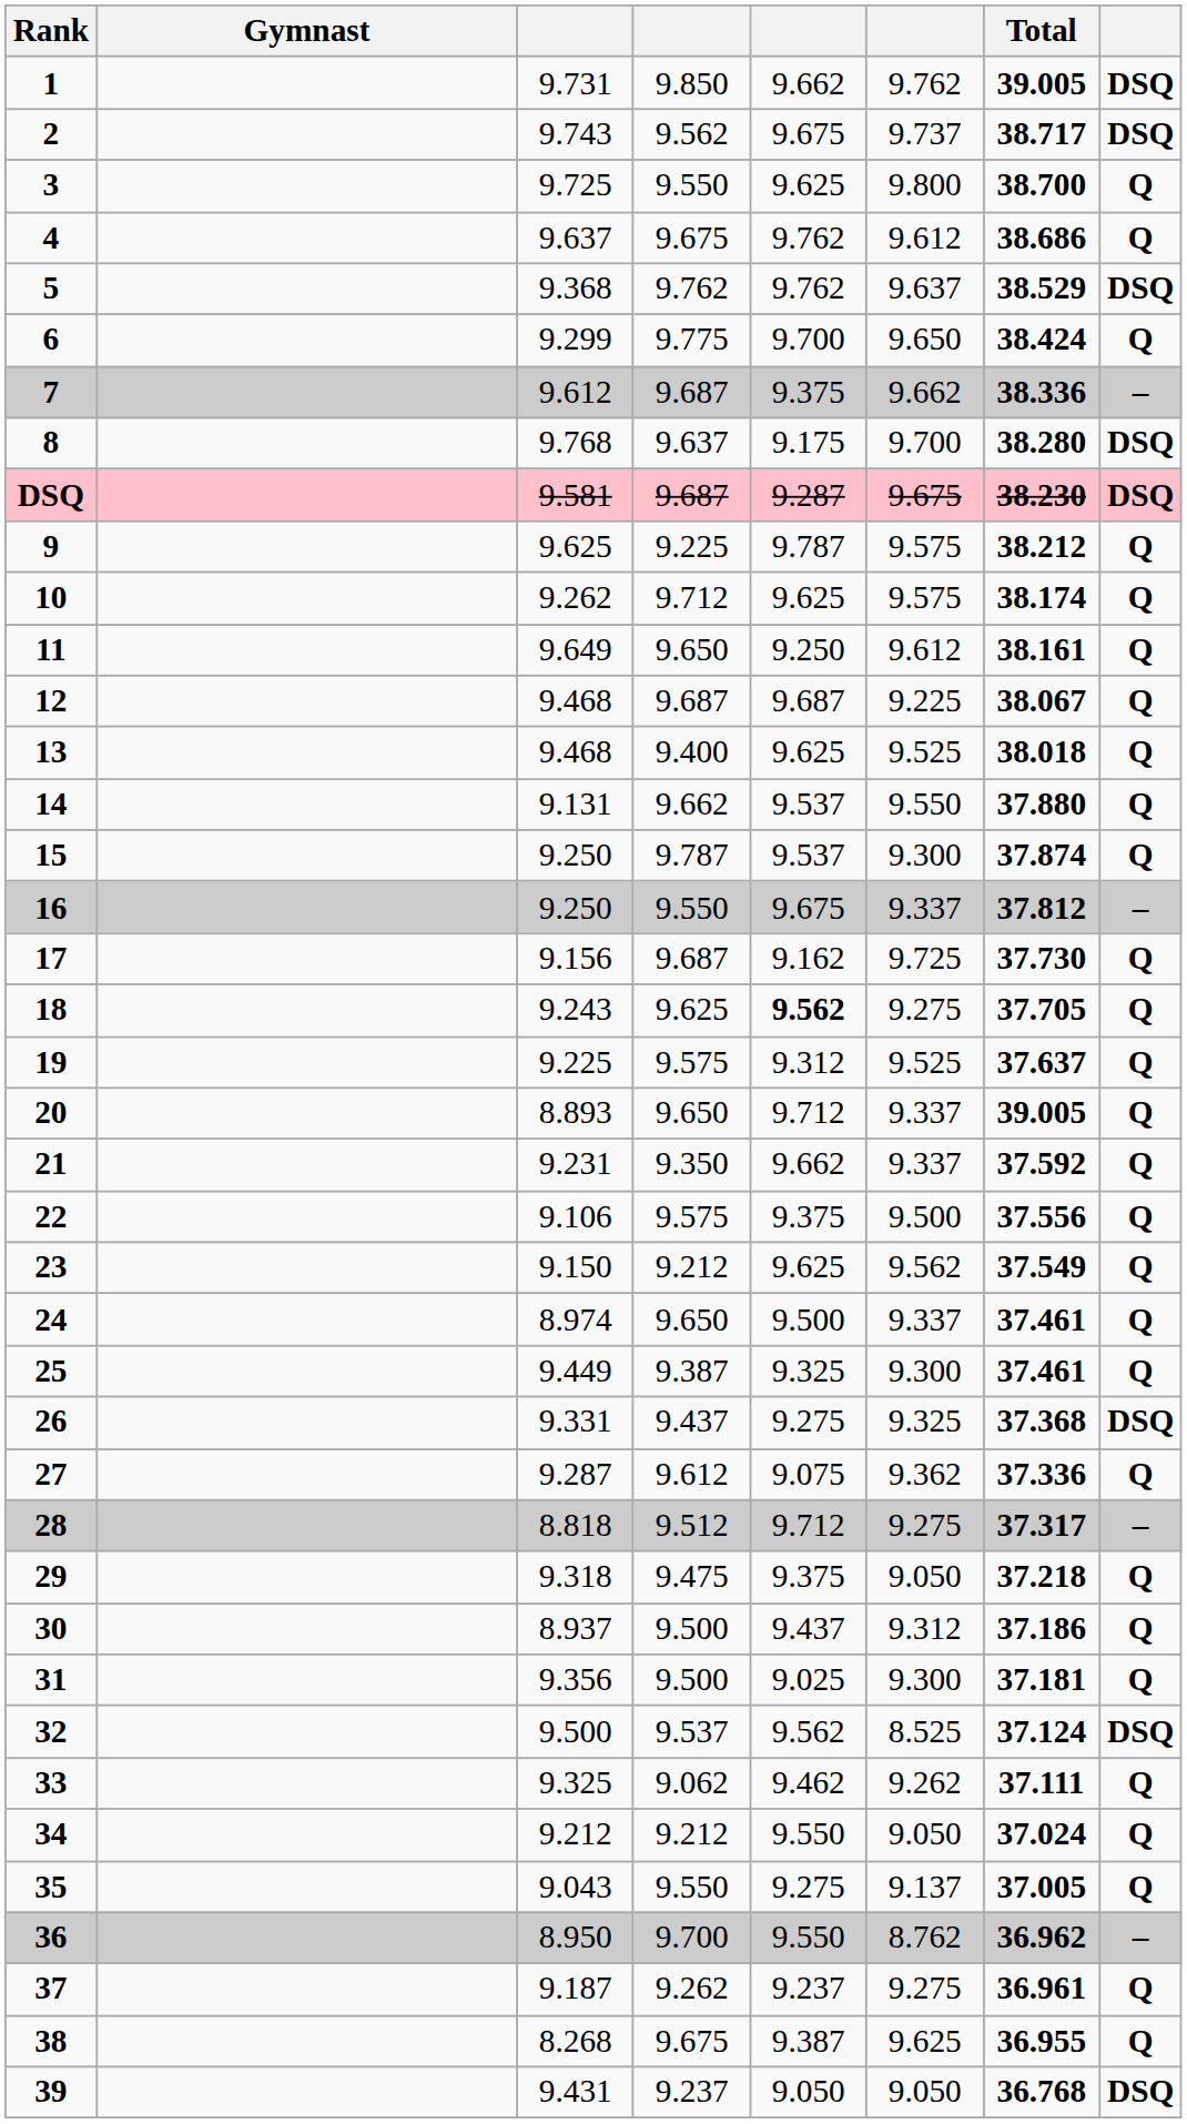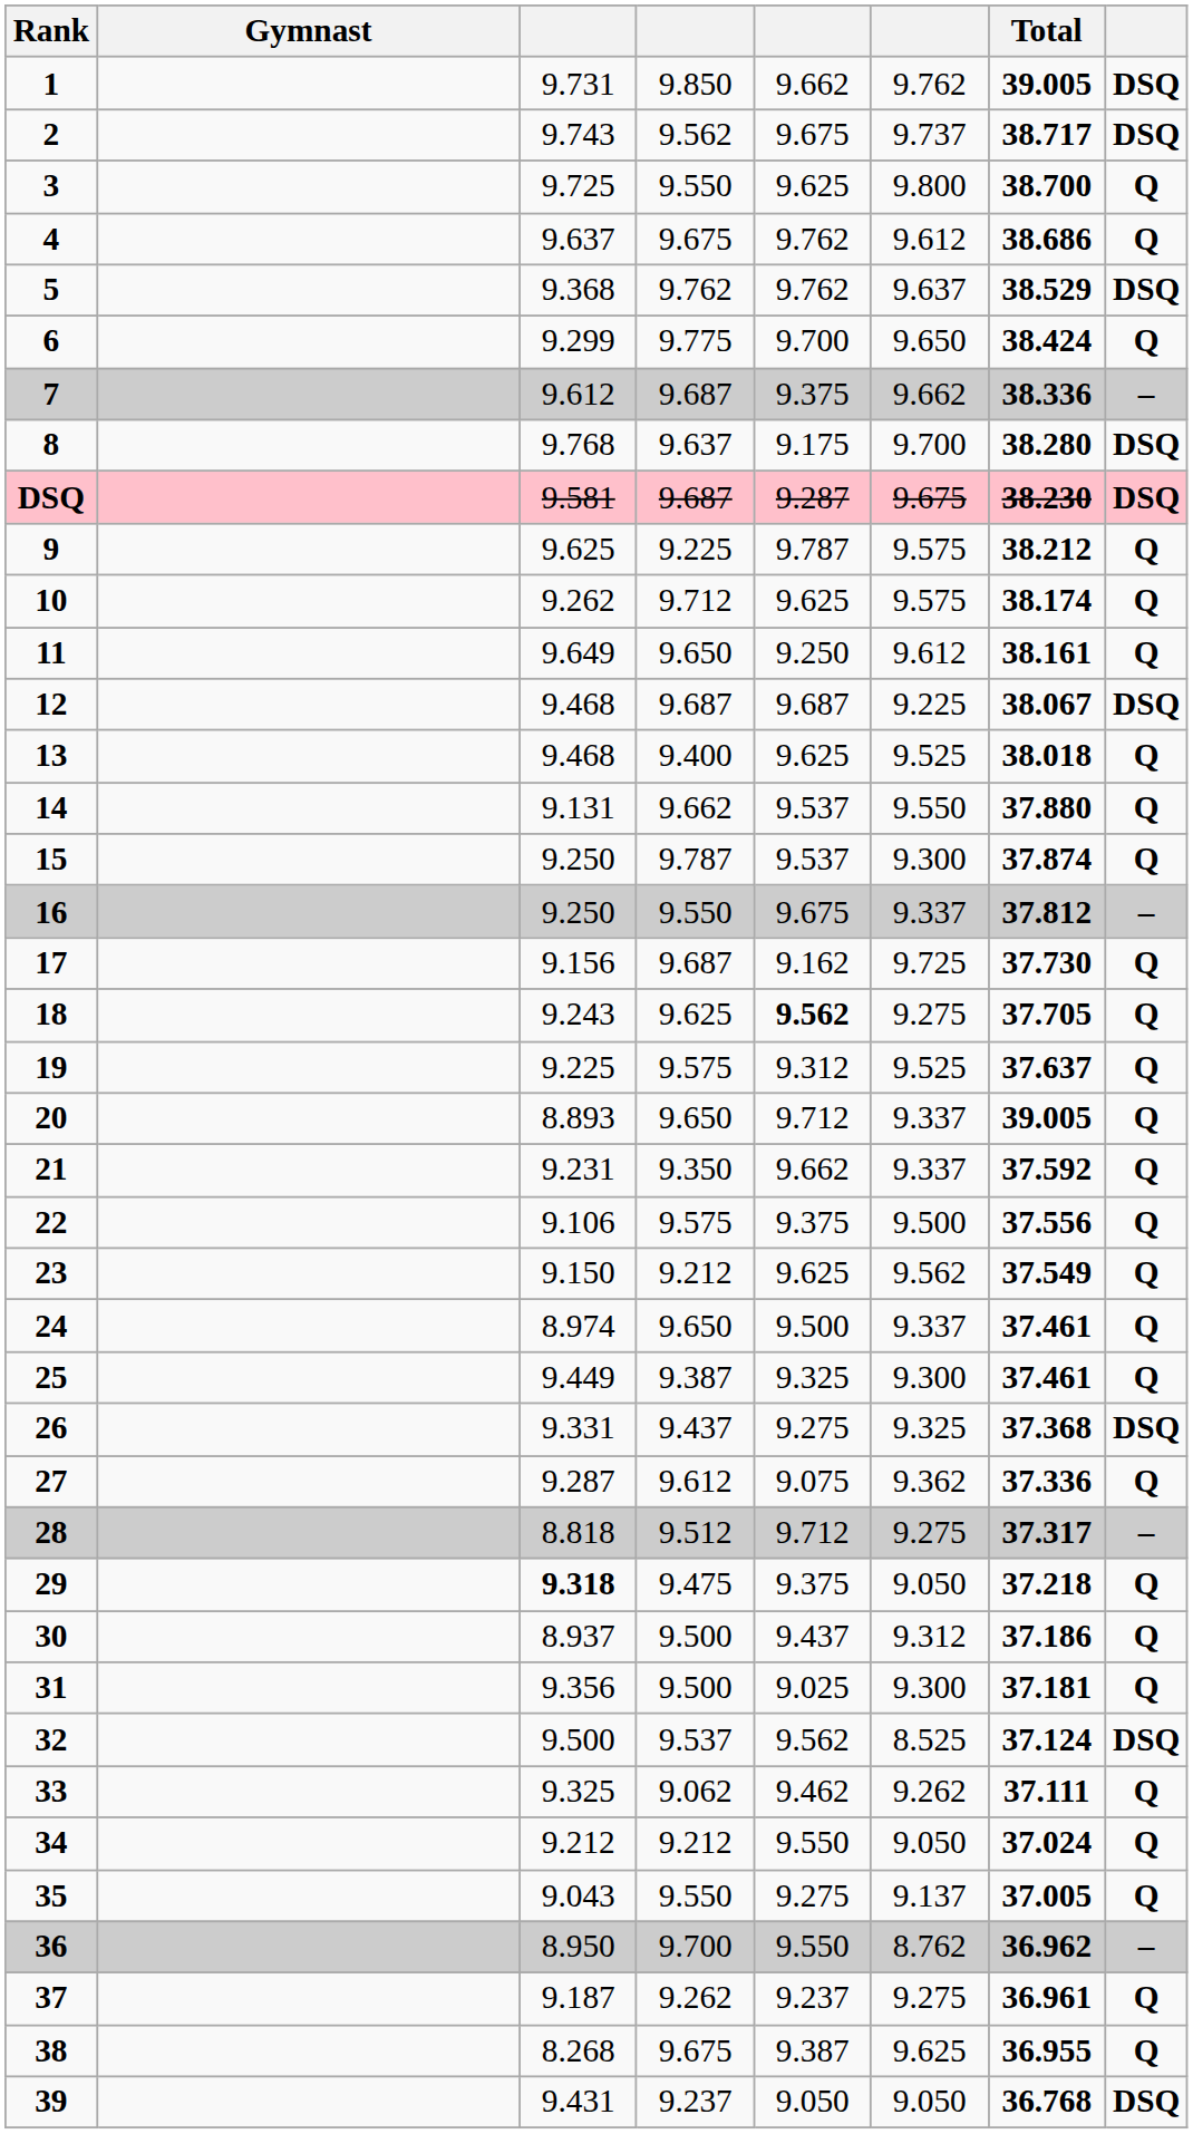 <table class="wikitable sortable" style="text-align:center; font-size:100%">
 <tr>
 <th scope="col" style="width:15px;">Rank</th>
 <th scope="col" style="width:200px;">Gymnast</th>
 <th scope="col" style="width:50px;"></th>
 <th scope="col" style="width:50px;"></th>
 <th scope="col" style="width:50px;"></th>
 <th scope="col" style="width:50px;"></th>
 <th scope="col" style="width:50px;">Total</th>
 <th scope="col" style="width:30px;"></th>
 </tr>
 <tr>
 <td scope="row" style="text-align:center;"><strong>1</strong></td>
 <td style="text-align:left;"></td>
 <td>9.731</td>
 <td>9.850</td>
 <td>9.662</td>
 <td>9.762</td>
 <td><strong>39.005</strong></td>
 <td><strong>DSQ</strong></td>
 </tr>
 <tr>
 <td scope="row" style="text-align:center;"><strong>2</strong></td>
 <td style="text-align:left;"></td>
 <td>9.743</td>
 <td>9.562</td>
 <td>9.675</td>
 <td>9.737</td>
 <td><strong>38.717</strong></td>
 <td><strong>DSQ</strong></td>
 </tr>
 <tr>
 <td scope="row" style="text-align:center;"><strong>3</strong></td>
 <td style="text-align:left;"></td>
 <td>9.725</td>
 <td>9.550</td>
 <td>9.625</td>
 <td>9.800</td>
 <td><strong>38.700</strong></td>
 <td><strong>Q</strong></td>
 </tr>
 <tr>
 <td scope="row" style="text-align:center;"><strong>4</strong></td>
 <td style="text-align:left;"></td>
 <td>9.637</td>
 <td>9.675</td>
 <td>9.762</td>
 <td>9.612</td>
 <td><strong>38.686</strong></td>
 <td><strong>Q</strong></td>
 </tr>
 <tr>
 <td scope="row" style="text-align:center;"><strong>5</strong></td>
 <td style="text-align:left;"></td>
 <td>9.368</td>
 <td>9.762</td>
 <td>9.762</td>
 <td>9.637</td>
 <td><strong>38.529</strong></td>
 <td><strong>DSQ</strong></td>
 </tr>
 <tr>
 <td scope="row" style="text-align:center;"><strong>6</strong></td>
 <td style="text-align:left;"></td>
 <td>9.299</td>
 <td>9.775</td>
 <td>9.700</td>
 <td>9.650</td>
 <td><strong>38.424</strong></td>
 <td><strong>Q</strong></td>
 </tr>
 <tr style="background:#cccccc;">
 <td scope="row" style="text-align:center;"><strong>7</strong></td>
 <td style="text-align:left;"></td>
 <td>9.612</td>
 <td>9.687</td>
 <td>9.375</td>
 <td>9.662</td>
 <td><strong>38.336</strong></td>
 <td><strong>–</strong></td>
 </tr>
 <tr>
 <td scope="row" style="text-align:center;"><strong>8</strong></td>
 <td style="text-align:left;"></td>
 <td>9.768</td>
 <td>9.637</td>
 <td>9.175</td>
 <td>9.700</td>
 <td><strong>38.280</strong></td>
 <td><strong>DSQ</strong></td>
 </tr>
 <tr bgcolor=pink>
 <td scope="row" style="text-align:center;"><strong>DSQ</strong></td>
 <td style="text-align:left;"></td>
 <td><s>9.581</s></td>
 <td><s>9.687</s></td>
 <td><s>9.287</s></td>
 <td><s>9.675</s></td>
 <td><s><strong>38.230</strong></s></td>
 <td><strong>DSQ</strong></td>
 </tr>
 <tr>
 <td scope="row" style="text-align:center;"><strong>9</strong></td>
 <td style="text-align:left;"></td>
 <td>9.625</td>
 <td>9.225</td>
 <td>9.787</td>
 <td>9.575</td>
 <td><strong>38.212</strong></td>
 <td><strong>Q</strong></td>
 </tr>
 <tr>
 <td scope="row" style="text-align:center;"><strong>10</strong></td>
 <td style="text-align:left;"></td>
 <td>9.262</td>
 <td>9.712</td>
 <td>9.625</td>
 <td>9.575</td>
 <td><strong>38.174</strong></td>
 <td><strong>Q</strong></td>
 </tr>
 <tr>
 <td scope="row" style="text-align:center;"><strong>11</strong></td>
 <td style="text-align:left;"></td>
 <td>9.649</td>
 <td>9.650</td>
 <td>9.250</td>
 <td>9.612</td>
 <td><strong>38.161</strong></td>
 <td><strong>Q</strong></td>
 </tr>
 <tr>
 <td scope="row" style="text-align:center;"><strong>12</strong></td>
 <td style="text-align:left;"></td>
 <td>9.468</td>
 <td>9.687</td>
 <td>9.687</td>
 <td>9.225</td>
 <td><strong>38.067</strong></td>
-<td><strong>Q</strong></td>
+<td><strong>DSQ</strong></td>
 </tr>
 <tr>
 <td scope="row" style="text-align:center;"><strong>13</strong></td>
 <td style="text-align:left;"></td>
 <td>9.468</td>
 <td>9.400</td>
 <td>9.625</td>
 <td>9.525</td>
 <td><strong>38.018</strong></td>
 <td><strong>Q</strong></td>
 </tr>
 <tr>
 <td scope="row" style="text-align:center;"><strong>14</strong></td>
 <td style="text-align:left;"></td>
 <td>9.131</td>
 <td>9.662</td>
 <td>9.537</td>
 <td>9.550</td>
 <td><strong>37.880</strong></td>
 <td><strong>Q</strong></td>
 </tr>
 <tr>
 <td scope="row" style="text-align:center;"><strong>15</strong></td>
 <td style="text-align:left;"></td>
 <td>9.250</td>
 <td>9.787</td>
 <td>9.537</td>
 <td>9.300</td>
 <td><strong>37.874</strong></td>
 <td><strong>Q</strong></td>
 </tr>
 <tr style="background:#cccccc;">
 <td scope="row" style="text-align:center;"><strong>16</strong></td>
 <td style="text-align:left;"></td>
 <td>9.250</td>
 <td>9.550</td>
 <td>9.675</td>
 <td>9.337</td>
 <td><strong>37.812</strong></td>
 <td><strong>–</strong></td>
 </tr>
 <tr>
 <td scope="row" style="text-align:center;"><strong>17</strong></td>
 <td style="text-align:left;"></td>
 <td>9.156</td>
 <td>9.687</td>
 <td>9.162</td>
 <td>9.725</td>
 <td><strong>37.730</strong></td>
 <td><strong>Q</strong></td>
 </tr>
 <tr>
 <td scope="row" style="text-align:center;"><strong>18</strong></td>
 <td style="text-align:left;"></td>
 <td>9.243</td>
 <td>9.625</td>
 <td><strong>9.562</strong></td>
 <td>9.275</td>
 <td><strong>37.705</strong></td>
 <td><strong>Q</strong></td>
 </tr>
 <tr>
 <td scope="row" style="text-align:center;"><strong>19</strong></td>
 <td style="text-align:left;"></td>
 <td>9.225</td>
 <td>9.575</td>
 <td>9.312</td>
 <td>9.525</td>
 <td><strong>37.637</strong></td>
 <td><strong>Q</strong></td>
 </tr>
 <tr>
 <td scope="row" style="text-align:center;"><strong>20</strong></td>
 <td style="text-align:left;"></td>
 <td>8.893</td>
 <td>9.650</td>
 <td>9.712</td>
 <td>9.337</td>
 <td><strong>39.005</strong></td>
 <td><strong>Q</strong></td>
 </tr>
 <tr>
 <td scope="row" style="text-align:center;"><strong>21</strong></td>
 <td style="text-align:left;"></td>
 <td>9.231</td>
 <td>9.350</td>
 <td>9.662</td>
 <td>9.337</td>
 <td><strong>37.592</strong></td>
 <td><strong>Q</strong></td>
 </tr>
 <tr>
 <td scope="row" style="text-align:center;"><strong>22</strong></td>
 <td style="text-align:left;"></td>
 <td>9.106</td>
 <td>9.575</td>
 <td>9.375</td>
 <td>9.500</td>
 <td><strong>37.556</strong></td>
 <td><strong>Q</strong></td>
 </tr>
 <tr>
 <td scope="row" style="text-align:center;"><strong>23</strong></td>
 <td style="text-align:left;"></td>
 <td>9.150</td>
 <td>9.212</td>
 <td>9.625</td>
 <td>9.562</td>
 <td><strong>37.549</strong></td>
 <td><strong>Q</strong></td>
 </tr>
 <tr>
 <td scope="row" style="text-align:center;"><strong>24</strong></td>
 <td style="text-align:left;"></td>
 <td>8.974</td>
 <td>9.650</td>
 <td>9.500</td>
 <td>9.337</td>
 <td><strong>37.461</strong></td>
 <td><strong>Q</strong></td>
 </tr>
 <tr>
 <td scope="row" style="text-align:center;"><strong>25</strong></td>
 <td style="text-align:left;"></td>
 <td>9.449</td>
 <td>9.387</td>
 <td>9.325</td>
 <td>9.300</td>
 <td><strong>37.461</strong></td>
 <td><strong>Q</strong></td>
 </tr>
 <tr>
 <td scope="row" style="text-align:center;"><strong>26</strong></td>
 <td style="text-align:left;"></td>
 <td>9.331</td>
 <td>9.437</td>
 <td>9.275</td>
 <td>9.325</td>
 <td><strong>37.368</strong></td>
 <td><strong>DSQ</strong></td>
 </tr>
 <tr>
 <td scope="row" style="text-align:center;"><strong>27</strong></td>
 <td style="text-align:left;"></td>
 <td>9.287</td>
 <td>9.612</td>
 <td>9.075</td>
 <td>9.362</td>
 <td><strong>37.336</strong></td>
 <td><strong>Q</strong></td>
 </tr>
 <tr style="background:#cccccc;">
 <td scope="row" style="text-align:center;"><strong>28</strong></td>
 <td style="text-align:left;"></td>
 <td>8.818</td>
 <td>9.512</td>
 <td>9.712</td>
 <td>9.275</td>
 <td><strong>37.317</strong></td>
 <td><strong>–</strong></td>
 </tr>
 <tr>
 <td scope="row" style="text-align:center;"><strong>29</strong></td>
 <td style="text-align:left;"></td>
-<td>9.318</td>
+<td><strong>9.318</strong></td>
 <td>9.475</td>
 <td>9.375</td>
 <td>9.050</td>
 <td><strong>37.218</strong></td>
 <td><strong>Q</strong></td>
 </tr>
 <tr>
 <td scope="row" style="text-align:center;"><strong>30</strong></td>
 <td style="text-align:left;"></td>
 <td>8.937</td>
 <td>9.500</td>
 <td>9.437</td>
 <td>9.312</td>
 <td><strong>37.186</strong></td>
 <td><strong>Q</strong></td>
 </tr>
 <tr>
 <td scope="row" style="text-align:center;"><strong>31</strong></td>
 <td style="text-align:left;"></td>
 <td>9.356</td>
 <td>9.500</td>
 <td>9.025</td>
 <td>9.300</td>
 <td><strong>37.181</strong></td>
 <td><strong>Q</strong></td>
 </tr>
 <tr>
 <td scope="row" style="text-align:center;"><strong>32</strong></td>
 <td style="text-align:left;"></td>
 <td>9.500</td>
 <td>9.537</td>
 <td>9.562</td>
 <td>8.525</td>
 <td><strong>37.124</strong></td>
 <td><strong>DSQ</strong></td>
 </tr>
 <tr>
 <td scope="row" style="text-align:center;"><strong>33</strong></td>
 <td style="text-align:left;"></td>
 <td>9.325</td>
 <td>9.062</td>
 <td>9.462</td>
 <td>9.262</td>
 <td><strong>37.111</strong></td>
 <td><strong>Q</strong></td>
 </tr>
 <tr>
 <td scope="row" style="text-align:center;"><strong>34</strong></td>
 <td style="text-align:left;"></td>
 <td>9.212</td>
 <td>9.212</td>
 <td>9.550</td>
 <td>9.050</td>
 <td><strong>37.024</strong></td>
 <td><strong>Q</strong></td>
 </tr>
 <tr>
 <td scope="row" style="text-align:center;"><strong>35</strong></td>
 <td style="text-align:left;"></td>
 <td>9.043</td>
 <td>9.550</td>
 <td>9.275</td>
 <td>9.137</td>
 <td><strong>37.005</strong></td>
 <td><strong>Q</strong></td>
 </tr>
 <tr style="background:#cccccc;">
 <td scope="row" style="text-align:center;"><strong>36</strong></td>
 <td style="text-align:left;"></td>
 <td>8.950</td>
 <td>9.700</td>
 <td>9.550</td>
 <td>8.762</td>
 <td><strong>36.962</strong></td>
 <td><strong>–</strong></td>
 </tr>
 <tr>
 <td scope="row" style="text-align:center;"><strong>37</strong></td>
 <td style="text-align:left;"></td>
 <td>9.187</td>
 <td>9.262</td>
 <td>9.237</td>
 <td>9.275</td>
 <td><strong>36.961</strong></td>
 <td><strong>Q</strong></td>
 </tr>
 <tr>
 <td scope="row" style="text-align:center;"><strong>38</strong></td>
 <td style="text-align:left;"></td>
 <td>8.268</td>
 <td>9.675</td>
 <td>9.387</td>
 <td>9.625</td>
 <td><strong>36.955</strong></td>
 <td><strong>Q</strong></td>
 </tr>
 <tr>
 <td scope="row" style="text-align:center;"><strong>39</strong></td>
 <td style="text-align:left;"></td>
 <td>9.431</td>
 <td>9.237</td>
 <td>9.050</td>
 <td>9.050</td>
 <td><strong>36.768</strong></td>
 <td><strong>DSQ</strong></td>
 </tr>
 </table>
